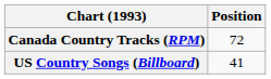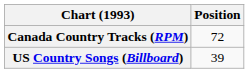 <table class="wikitable sortable plainrowheaders">
 <tr>
 <th scope="col">Chart (1993)</th>
 <th scope="col">Position</th>
 </tr>
 <tr>
 <th scope="row">Canada Country Tracks (<em><a href='#'>RPM</a></em>)</th>
 <td align="center">72</td>
 </tr>
 <tr>
 <th scope="row">US <a href='#'>Country Songs</a> (<em><a href='#'>Billboard</a></em>)</th>
-<td align="center">41</td>
+<td align="center">39</td>
 </tr>
 </table>
